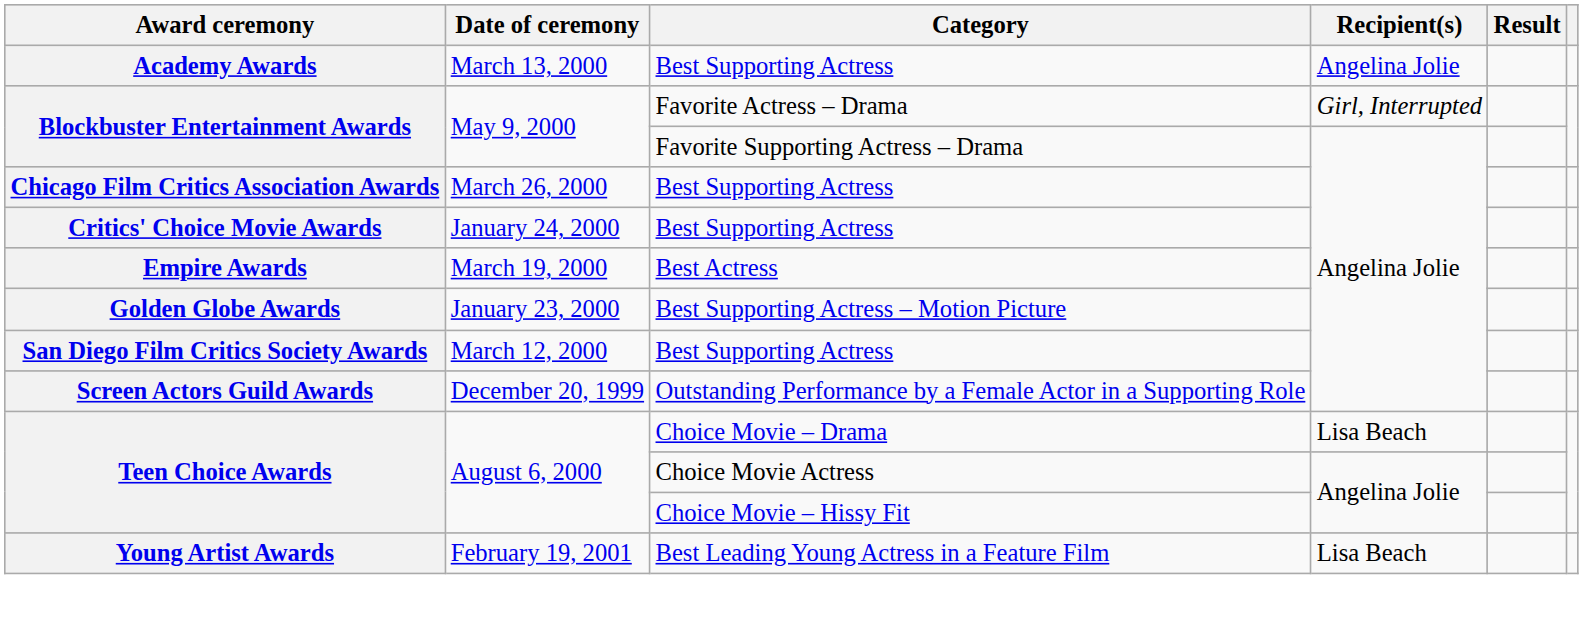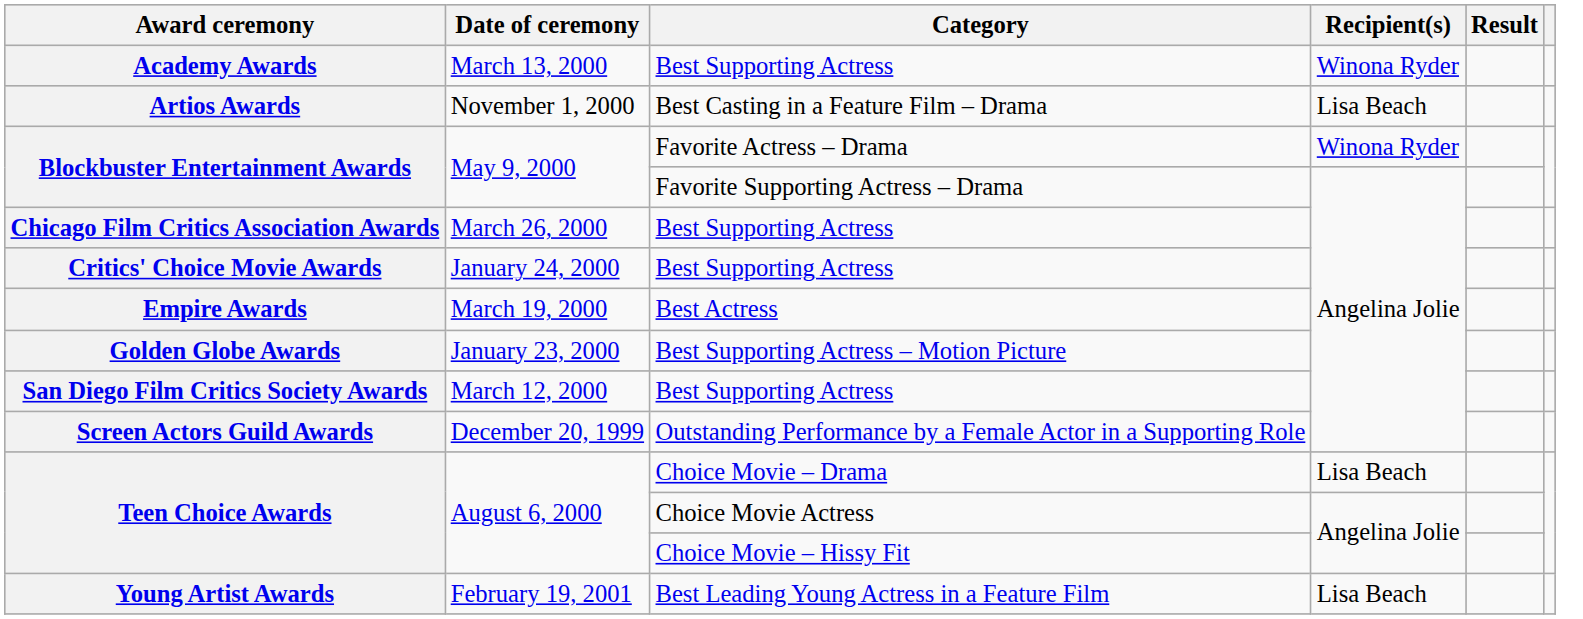 <table class="wikitable plainrowheaders sortable" style="font-size: 95%;">
 <tr>
 <th scope="col">Award ceremony</th>
 <th scope="col">Date of ceremony</th>
 <th scope="col">Category</th>
 <th scope="col">Recipient(s)</th>
 <th scope="col">Result</th>
 <th scope="col" class="unsortable"></th>
 </tr>
 <tr>
 <th scope="row"><a href='#'>Academy Awards</a></th>
 <td><a href='#'>March 13, 2000</a></td>
 <td><a href='#'>Best Supporting Actress</a></td>
-<td><a href='#'>Angelina Jolie</a></td>
+<td><a href='#'>Winona Ryder</a></td>
+<td></td>
+<td style="text-align:center;"></td>
+</tr>
+<tr>
+<th scope="row"><a href='#'>Artios Awards</a></th>
+<td>November 1, 2000</td>
+<td>Best Casting in a Feature Film – Drama</td>
+<td>Lisa Beach</td>
 <td></td>
 <td style="text-align:center;"></td>
 </tr>
 <tr>
 <th scope="row" rowspan="2"><a href='#'>Blockbuster Entertainment Awards</a></th>
 <td rowspan="2"><a href='#'>May 9, 2000</a></td>
 <td>Favorite Actress – Drama</td>
-<td><em>Girl, Interrupted</em></td>
+<td><a href='#'>Winona Ryder</a></td>
 <td></td>
 <td style="text-align:center;" rowspan="2"></td>
 </tr>
 <tr>
 <td>Favorite Supporting Actress – Drama</td>
 <td rowspan="7">Angelina Jolie</td>
 <td></td>
 </tr>
 <tr>
 <th scope="row"><a href='#'>Chicago Film Critics Association Awards</a></th>
 <td><a href='#'>March 26, 2000</a></td>
 <td><a href='#'>Best Supporting Actress</a></td>
 <td></td>
 <td style="text-align:center;"></td>
 </tr>
 <tr>
 <th scope="row"><a href='#'>Critics' Choice Movie Awards</a></th>
 <td><a href='#'>January 24, 2000</a></td>
 <td><a href='#'>Best Supporting Actress</a></td>
 <td></td>
 <td style="text-align:center;"></td>
 </tr>
 <tr>
 <th scope="row"><a href='#'>Empire Awards</a></th>
 <td><a href='#'>March 19, 2000</a></td>
 <td><a href='#'>Best Actress</a></td>
 <td></td>
 <td style="text-align:center;"></td>
 </tr>
 <tr>
 <th scope="row"><a href='#'>Golden Globe Awards</a></th>
 <td><a href='#'>January 23, 2000</a></td>
 <td><a href='#'>Best Supporting Actress – Motion Picture</a></td>
 <td></td>
 <td style="text-align:center;"></td>
 </tr>
 <tr>
 <th scope="row"><a href='#'>San Diego Film Critics Society Awards</a></th>
 <td><a href='#'>March 12, 2000</a></td>
 <td><a href='#'>Best Supporting Actress</a></td>
 <td></td>
 <td style="text-align:center;"></td>
 </tr>
 <tr>
 <th scope="row"><a href='#'>Screen Actors Guild Awards</a></th>
 <td><a href='#'>December 20, 1999</a></td>
 <td><a href='#'>Outstanding Performance by a Female Actor in a Supporting Role</a></td>
 <td></td>
 <td style="text-align:center;"></td>
 </tr>
 <tr>
 <th scope="row" rowspan="3"><a href='#'>Teen Choice Awards</a></th>
 <td rowspan="3"><a href='#'>August 6, 2000</a></td>
 <td><a href='#'>Choice Movie – Drama</a></td>
 <td>Lisa Beach</td>
 <td></td>
 <td style="text-align:center;" rowspan="3"></td>
 </tr>
 <tr>
 <td>Choice Movie Actress</td>
 <td rowspan="2">Angelina Jolie</td>
 <td></td>
 </tr>
 <tr>
 <td><a href='#'>Choice Movie – Hissy Fit</a></td>
 <td></td>
 </tr>
 <tr>
 <th scope="row"><a href='#'>Young Artist Awards</a></th>
 <td><a href='#'>February 19, 2001</a></td>
 <td><a href='#'>Best Leading Young Actress in a Feature Film</a></td>
 <td>Lisa Beach</td>
 <td></td>
 <td style="text-align:center;"></td>
 </tr>
 </table>
